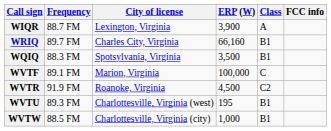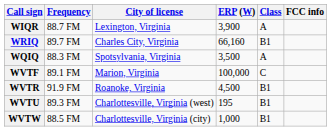 <table class="wikitable sortable">
 <tr>
 <th scope="col"><a href='#'>Call sign</a></th>
 <th scope="col" data-sort-type="number"><a href='#'>Frequency</a></th>
 <th scope="col"><a href='#'>City of license</a></th>
 <th scope="col" data-sort-type="number"><a href='#'>ERP</a> (<a href='#'>W</a>)</th>
 <th scope="col"><a href='#'>Class</a></th>
 <th scope="col" class="unsortable">FCC info</th>
 </tr>
 <tr>
 <th scope="row">WIQR</th>
 <td>88.7 FM</td>
 <td><a href='#'>Lexington, Virginia</a></td>
 <td>3,900</td>
 <td>A</td>
 <td></td>
 </tr>
 <tr>
 <th scope="row"><a href='#'>WRIQ</a></th>
 <td>89.7 FM</td>
 <td><a href='#'>Charles City, Virginia</a></td>
 <td>66,160</td>
 <td>B1</td>
 <td></td>
 </tr>
 <tr>
 <th scope="row">WQIQ</th>
 <td>88.3 FM</td>
 <td><a href='#'>Spotsylvania, Virginia</a></td>
 <td>3,500</td>
-<td>B1</td>
+<td>A</td>
 <td></td>
 </tr>
 <tr>
 <th scope="row">WVTF</th>
 <td>89.1 FM</td>
 <td><a href='#'>Marion, Virginia</a></td>
 <td>100,000</td>
 <td>C</td>
 <td></td>
 </tr>
 <tr>
 <th scope="row">WVTR</th>
 <td>91.9 FM</td>
 <td><a href='#'>Roanoke, Virginia</a></td>
 <td>4,500</td>
-<td>C2</td>
+<td>B1</td>
 <td></td>
 </tr>
 <tr>
 <th scope="row">WVTU</th>
 <td>89.3 FM</td>
 <td><a href='#'>Charlottesville, Virginia</a> (west)</td>
 <td>195</td>
 <td>B1</td>
 <td></td>
 </tr>
 <tr>
 <th scope="row">WVTW</th>
 <td>88.5 FM</td>
 <td><a href='#'>Charlottesville, Virginia</a> (city)</td>
 <td>1,000</td>
 <td>B1</td>
 <td></td>
 </tr>
 </table>
